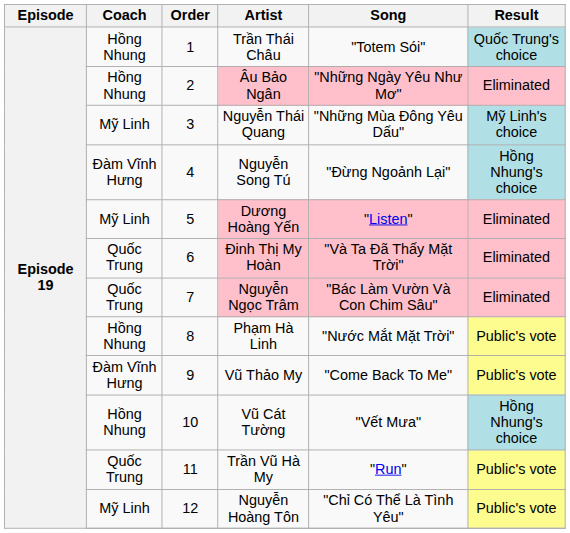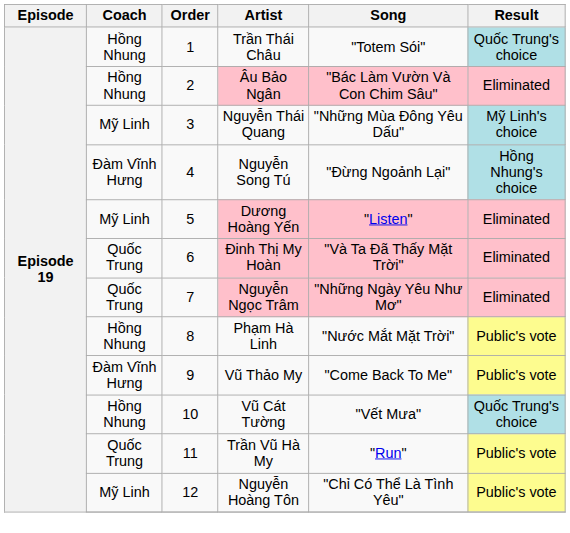 <table class="wikitable" style="text-align:center; width:100%;">
 <tr>
 <th style="width:10%;">Episode</th>
 <th style="width:10%;">Coach</th>
 <th style="width:05%;">Order</th>
 <th style="width:12%;">Artist</th>
 <th style="width:21%;">Song</th>
 <th style="width:12%;">Result</th>
 </tr>
 <tr>
 <th rowspan="16" scope="row">Episode 19<br><small></small></th>
 <td>Hồng Nhung</td>
 <td>1</td>
 <td>Trần Thái Châu</td>
 <td>"Totem Sói"</td>
 <td style="background:#b0e0e6;">Quốc Trung's choice</td>
 </tr>
 <tr>
 <td>Hồng Nhung</td>
 <td>2</td>
 <td style="background:pink;">Âu Bảo Ngân</td>
-<td style="background:pink;">"Những Ngày Yêu Như Mơ"</td>
+<td style="background:pink;">"Bác Làm Vườn Và Con Chim Sâu"</td>
 <td style="background:pink;">Eliminated</td>
 </tr>
 <tr>
 <td>Mỹ Linh</td>
 <td>3</td>
 <td>Nguyễn Thái Quang</td>
 <td>"Những Mùa Đông Yêu Dấu"</td>
 <td style="background:#b0e0e6;">Mỹ Linh's choice</td>
 </tr>
 <tr>
 <td>Đàm Vĩnh Hưng</td>
 <td>4</td>
 <td>Nguyễn Song Tú</td>
 <td>"Đừng Ngoảnh Lại"</td>
 <td style="background:#b0e0e6;">Hồng Nhung's choice</td>
 </tr>
 <tr>
 <td>Mỹ Linh</td>
 <td>5</td>
 <td style="background:pink;">Dương Hoàng Yến</td>
 <td style="background:pink;">"<a href='#'>Listen</a>"</td>
 <td style="background:pink;">Eliminated</td>
 </tr>
 <tr>
 <td>Quốc Trung</td>
 <td>6</td>
 <td style="background:pink;">Đinh Thị My Hoàn</td>
 <td style="background:pink;">"Và Ta Đã Thấy Mặt Trời"</td>
 <td style="background:pink;">Eliminated</td>
 </tr>
 <tr>
 <td>Quốc Trung</td>
 <td>7</td>
 <td style="background:pink;">Nguyễn Ngọc Trâm</td>
-<td style="background:pink;">"Bác Làm Vườn Và Con Chim Sâu"</td>
+<td style="background:pink;">"Những Ngày Yêu Như Mơ"</td>
 <td style="background:pink;">Eliminated</td>
 </tr>
 <tr>
 <td>Hồng Nhung</td>
 <td>8</td>
 <td>Phạm Hà Linh</td>
 <td>"Nước Mắt Mặt Trời"</td>
 <td style="background:#fdfc8f;">Public's vote</td>
 </tr>
 <tr>
 <td>Đàm Vĩnh Hưng</td>
 <td>9</td>
 <td>Vũ Thảo My</td>
 <td>"Come Back To Me"</td>
 <td style="background:#fdfc8f;">Public's vote</td>
 </tr>
 <tr>
 <td>Hồng Nhung</td>
 <td>10</td>
 <td>Vũ Cát Tường</td>
 <td>"Vết Mưa"</td>
-<td style="background:#b0e0e6;">Hồng Nhung's choice</td>
+<td style="background:#b0e0e6;">Quốc Trung's choice</td>
 </tr>
 <tr>
 <td>Quốc Trung</td>
 <td>11</td>
 <td>Trần Vũ Hà My</td>
 <td>"<a href='#'>Run</a>"</td>
 <td style="background:#fdfc8f;">Public's vote</td>
 </tr>
 <tr>
 <td>Mỹ Linh</td>
 <td>12</td>
 <td>Nguyễn Hoàng Tôn</td>
 <td>"Chỉ Có Thể Là Tình Yêu"</td>
 <td style="background:#fdfc8f;">Public's vote</td>
 </tr>
 <tr>
 </tr>
 </table>
